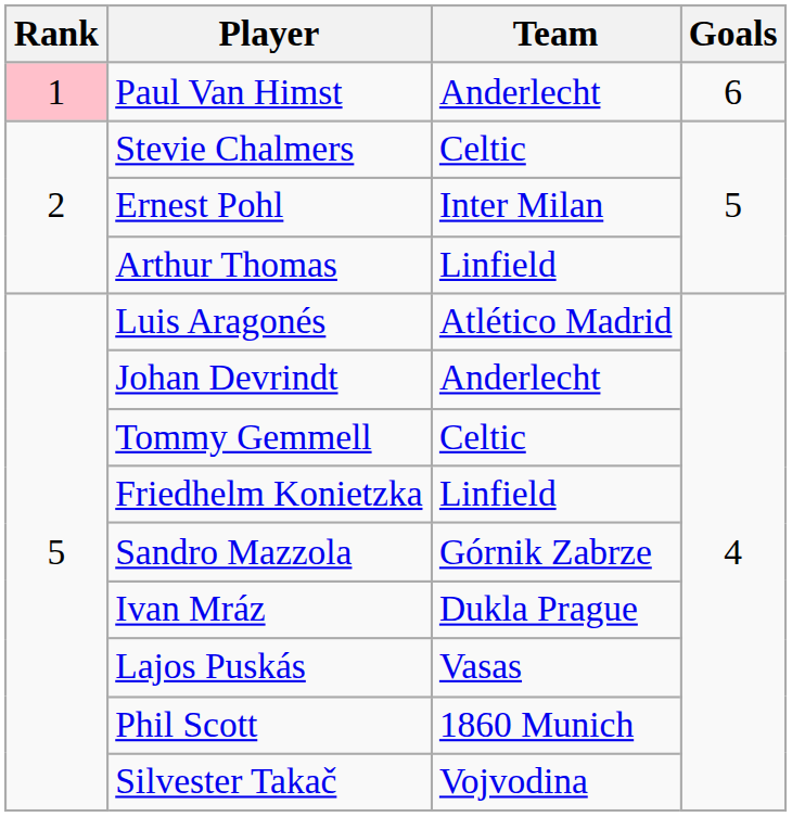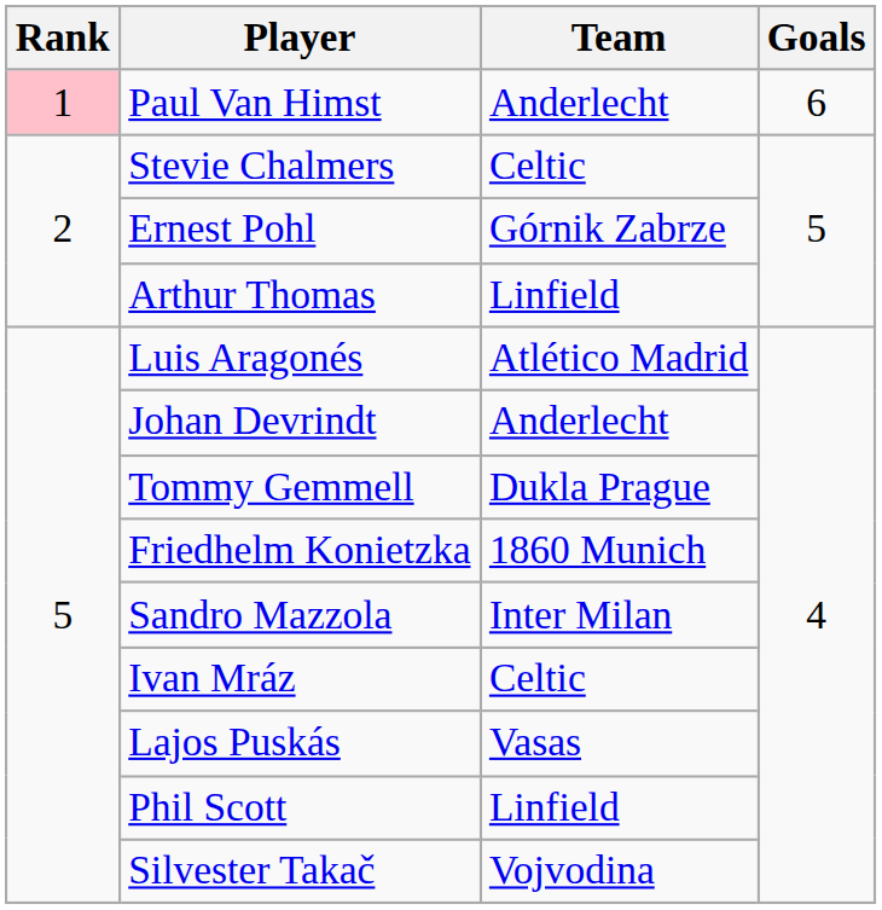 <table class="wikitable" style="text-align:center">
 <tr>
 <th>Rank</th>
 <th>Player</th>
 <th>Team</th>
 <th>Goals</th>
 </tr>
 <tr>
 <td style="background: pink;">1</td>
 <td align="left"> <a href='#'>Paul Van Himst</a></td>
 <td align="left"> <a href='#'>Anderlecht</a></td>
 <td>6</td>
 </tr>
 <tr>
 <td rowspan="3">2</td>
 <td align="left"> <a href='#'>Stevie Chalmers</a></td>
 <td align="left"> <a href='#'>Celtic</a></td>
 <td rowspan="3">5</td>
 </tr>
 <tr>
 <td align="left"> <a href='#'>Ernest Pohl</a></td>
-<td align="left"> <a href='#'>Inter Milan</a></td>
+<td align="left"> <a href='#'>Górnik Zabrze</a></td>
 </tr>
 <tr>
 <td align="left"> <a href='#'>Arthur Thomas</a></td>
 <td align="left"> <a href='#'>Linfield</a></td>
 </tr>
 <tr>
 <td rowspan="9">5</td>
 <td align="left"> <a href='#'>Luis Aragonés</a></td>
 <td align="left"> <a href='#'>Atlético Madrid</a></td>
 <td rowspan="9">4</td>
 </tr>
 <tr>
 <td align="left"> <a href='#'>Johan Devrindt</a></td>
 <td align="left"> <a href='#'>Anderlecht</a></td>
 </tr>
 <tr>
 <td align="left"> <a href='#'>Tommy Gemmell</a></td>
-<td align="left"> <a href='#'>Celtic</a></td>
+<td align="left"> <a href='#'>Dukla Prague</a></td>
 </tr>
 <tr>
 <td align="left"> <a href='#'>Friedhelm Konietzka</a></td>
-<td align="left"> <a href='#'>Linfield</a></td>
+<td align="left"> <a href='#'>1860 Munich</a></td>
 </tr>
 <tr>
 <td align="left"> <a href='#'>Sandro Mazzola</a></td>
-<td align="left"> <a href='#'>Górnik Zabrze</a></td>
+<td align="left"> <a href='#'>Inter Milan</a></td>
 </tr>
 <tr>
 <td align="left"> <a href='#'>Ivan Mráz</a></td>
-<td align="left"> <a href='#'>Dukla Prague</a></td>
+<td align="left"> <a href='#'>Celtic</a></td>
 </tr>
 <tr>
 <td align="left"> <a href='#'>Lajos Puskás</a></td>
 <td align="left"> <a href='#'>Vasas</a></td>
 </tr>
 <tr>
 <td align="left"> <a href='#'>Phil Scott</a></td>
-<td align="left"> <a href='#'>1860 Munich</a></td>
+<td align="left"> <a href='#'>Linfield</a></td>
 </tr>
 <tr>
 <td align="left"> <a href='#'>Silvester Takač</a></td>
 <td align="left"> <a href='#'>Vojvodina</a></td>
 </tr>
 </table>
